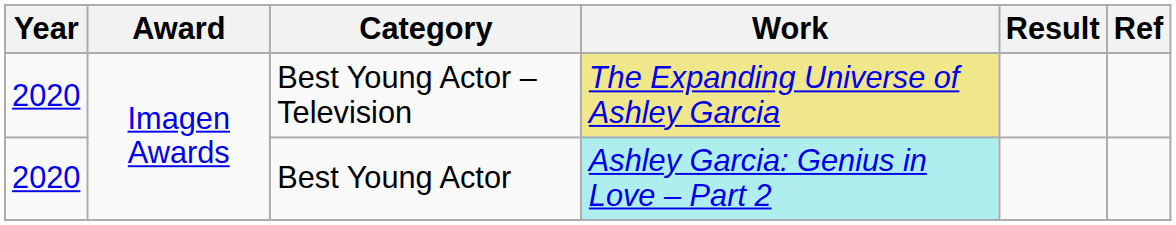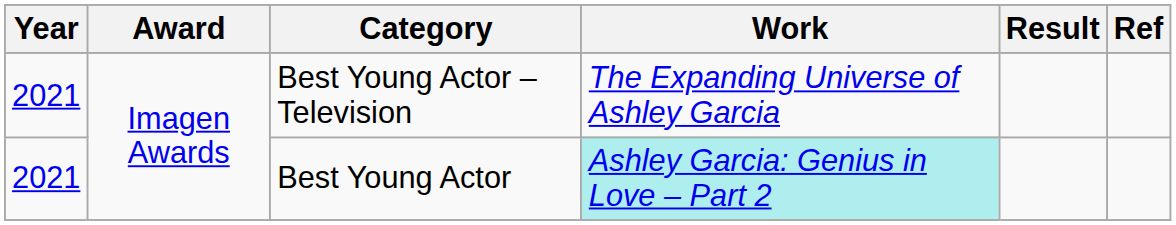 <table class="wikitable">
 <tr>
 <th>Year</th>
 <th>Award</th>
 <th>Category</th>
 <th>Work</th>
 <th>Result</th>
 <th>Ref</th>
 </tr>
 <tr>
-<td><a href='#'>2020</a></td>
+<td><a href='#'>2021</a></td>
 <td rowspan="2" style="text-align:center;"><a href='#'>Imagen Awards</a></td>
 <td>Best Young Actor – Television</td>
-<td style="background: khaki;"><em><a href='#'>The Expanding Universe of Ashley Garcia</a></em></td>
+<td><em><a href='#'>The Expanding Universe of Ashley Garcia</a></em></td>
 <td></td>
 <td style="text-align:center;"></td>
 </tr>
 <tr>
-<td><a href='#'>2020</a></td>
+<td><a href='#'>2021</a></td>
 <td>Best Young Actor</td>
 <td style="background: paleturquoise;"><em><a href='#'>Ashley Garcia: Genius in Love – Part 2</a></em></td>
 <td></td>
 <td style="text-align:center;"></td>
 </tr>
 </table>
